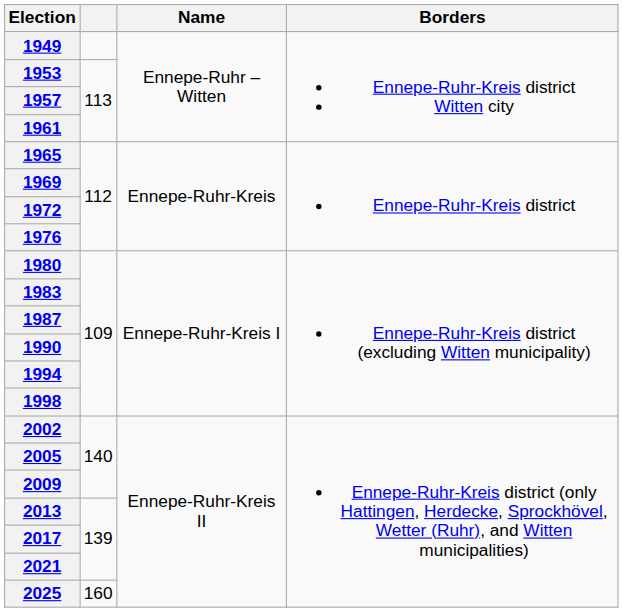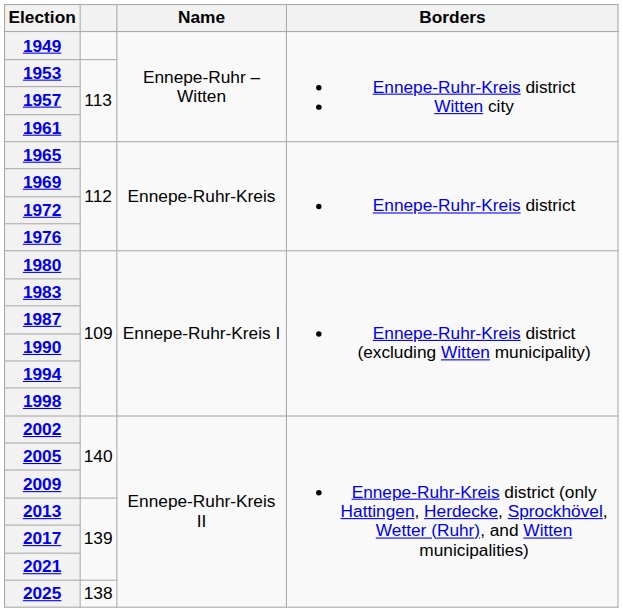 <table class=wikitable style="text-align:center">
 <tr>
 <th>Election</th>
 <th></th>
 <th width=150px>Name</th>
 <th width=300px>Borders</th>
 </tr>
 <tr>
 <th><a href='#'>1949</a></th>
 <td></td>
 <td rowspan=4>Ennepe-Ruhr – Witten</td>
 <td rowspan=4><br><ul><li><a href='#'>Ennepe-Ruhr-Kreis</a> district</li><li><a href='#'>Witten</a> city</li></ul></td>
 </tr>
 <tr>
 <th><a href='#'>1953</a></th>
 <td rowspan=3>113</td>
 </tr>
 <tr>
 <th><a href='#'>1957</a></th>
 </tr>
 <tr>
 <th><a href='#'>1961</a></th>
 </tr>
 <tr>
 <th><a href='#'>1965</a></th>
 <td rowspan=4>112</td>
 <td rowspan=4>Ennepe-Ruhr-Kreis</td>
 <td rowspan=4><br><ul><li><a href='#'>Ennepe-Ruhr-Kreis</a> district</li></ul></td>
 </tr>
 <tr>
 <th><a href='#'>1969</a></th>
 </tr>
 <tr>
 <th><a href='#'>1972</a></th>
 </tr>
 <tr>
 <th><a href='#'>1976</a></th>
 </tr>
 <tr>
 <th><a href='#'>1980</a></th>
 <td rowspan=6>109</td>
 <td rowspan=6>Ennepe-Ruhr-Kreis I</td>
 <td rowspan=6><br><ul><li><a href='#'>Ennepe-Ruhr-Kreis</a> district (excluding <a href='#'>Witten</a> municipality)</li></ul></td>
 </tr>
 <tr>
 <th><a href='#'>1983</a></th>
 </tr>
 <tr>
 <th><a href='#'>1987</a></th>
 </tr>
 <tr>
 <th><a href='#'>1990</a></th>
 </tr>
 <tr>
 <th><a href='#'>1994</a></th>
 </tr>
 <tr>
 <th><a href='#'>1998</a></th>
 </tr>
 <tr>
 <th><a href='#'>2002</a></th>
 <td rowspan=3>140</td>
 <td rowspan=7>Ennepe-Ruhr-Kreis II</td>
 <td rowspan=7><br><ul><li><a href='#'>Ennepe-Ruhr-Kreis</a> district (only <a href='#'>Hattingen</a>, <a href='#'>Herdecke</a>, <a href='#'>Sprockhövel</a>, <a href='#'>Wetter (Ruhr)</a>, and <a href='#'>Witten</a> municipalities)</li></ul></td>
 </tr>
 <tr>
 <th><a href='#'>2005</a></th>
 </tr>
 <tr>
 <th><a href='#'>2009</a></th>
 </tr>
 <tr>
 <th><a href='#'>2013</a></th>
 <td rowspan=3>139</td>
 </tr>
 <tr>
 <th><a href='#'>2017</a></th>
 </tr>
 <tr>
 <th><a href='#'>2021</a></th>
 </tr>
 <tr>
 <th><a href='#'>2025</a></th>
-<td>160</td>
+<td>138</td>
 </tr>
 </table>
